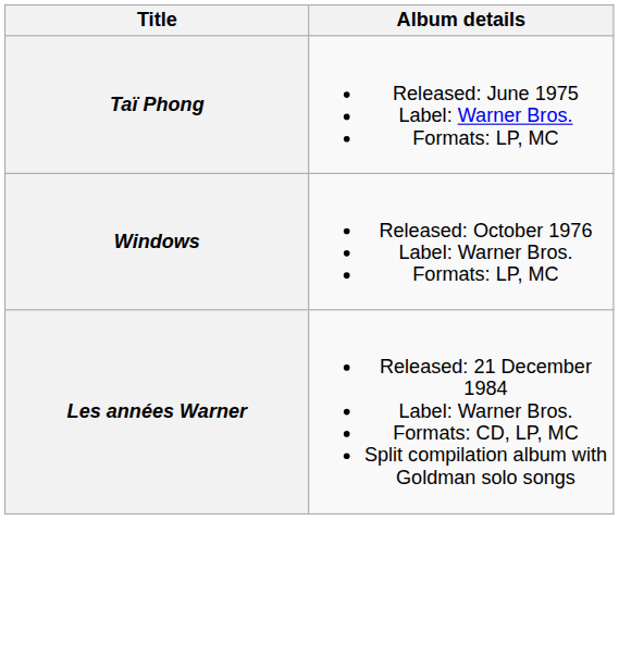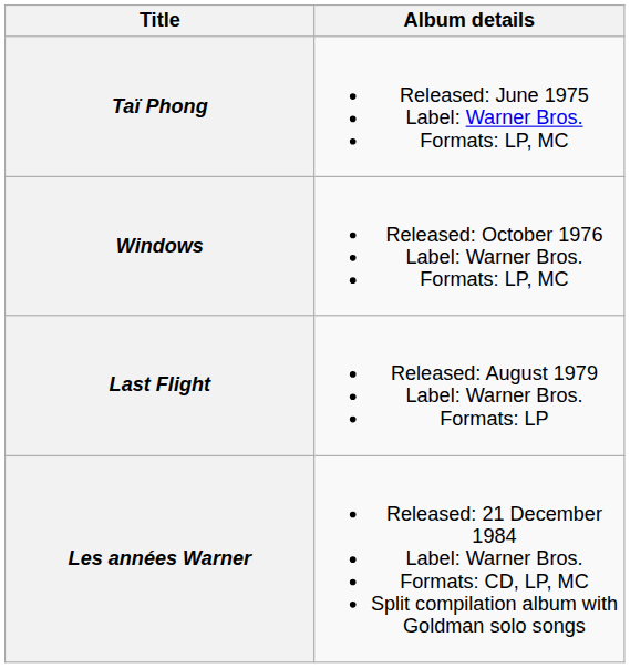 <table class="wikitable plainrowheaders" style="text-align:center;">
 <tr>
 <th scope="col" style="width:15em;">Title</th>
 <th scope="col" style="width:15em;">Album details</th>
 </tr>
 <tr>
 <th scope="row"><em>Taï Phong</em></th>
 <td><br><ul><li>Released: June 1975</li><li>Label: <a href='#'>Warner Bros.</a></li><li>Formats: LP, MC</li></ul></td>
 </tr>
 <tr>
 <th scope="row"><em>Windows</em></th>
 <td><br><ul><li>Released: October 1976</li><li>Label: Warner Bros.</li><li>Formats: LP, MC</li></ul></td>
 </tr>
 <tr>
+<th scope="row"><em>Last Flight</em></th>
+<td><br><ul><li>Released: August 1979</li><li>Label: Warner Bros.</li><li>Formats: LP</li></ul></td>
+</tr>
+<tr>
 <th scope="row"><em>Les années Warner</em></th>
 <td><br><ul><li>Released: 21 December 1984</li><li>Label: Warner Bros.</li><li>Formats: CD, LP, MC</li><li>Split compilation album with Goldman solo songs</li></ul></td>
 </tr>
 </table>
